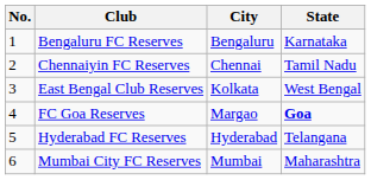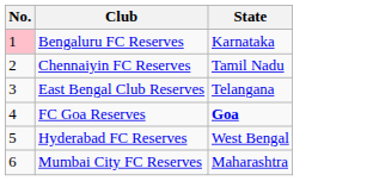 <table class="wikitable sortable">
 <tr>
 <th>No.</th>
 <th>Club</th>
-<th>City</th>
 <th>State</th>
 </tr>
 <tr>
-<td>1</td>
+<td style="background: pink;">1</td>
 <td><a href='#'>Bengaluru FC Reserves</a></td>
-<td><a href='#'>Bengaluru</a></td>
 <td><a href='#'>Karnataka</a></td>
 </tr>
 <tr>
 <td>2</td>
 <td><a href='#'>Chennaiyin FC Reserves</a></td>
-<td><a href='#'>Chennai</a></td>
 <td><a href='#'>Tamil Nadu</a></td>
 </tr>
 <tr>
 <td>3</td>
 <td><a href='#'>East Bengal Club Reserves</a></td>
-<td><a href='#'>Kolkata</a></td>
-<td><a href='#'>West Bengal</a></td>
+<td><a href='#'>Telangana</a></td>
 </tr>
 <tr>
 <td>4</td>
 <td><a href='#'>FC Goa Reserves</a></td>
-<td><a href='#'>Margao</a></td>
 <td><strong><a href='#'>Goa</a></strong></td>
 </tr>
 <tr>
 <td>5</td>
 <td><a href='#'>Hyderabad FC Reserves</a></td>
-<td><a href='#'>Hyderabad</a></td>
-<td><a href='#'>Telangana</a></td>
+<td><a href='#'>West Bengal</a></td>
 </tr>
 <tr>
 <td>6</td>
 <td><a href='#'>Mumbai City FC Reserves</a></td>
-<td><a href='#'>Mumbai</a></td>
 <td><a href='#'>Maharashtra</a></td>
 </tr>
 </table>
